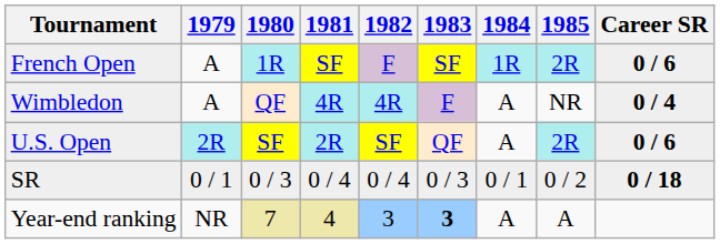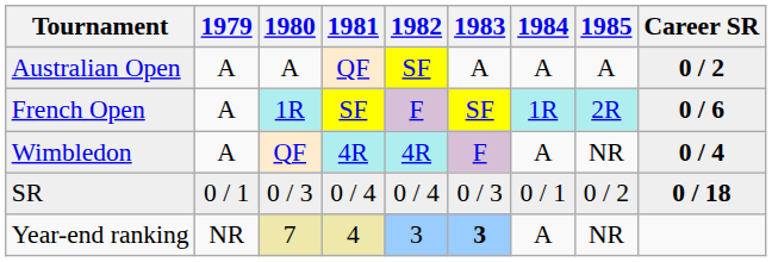 <table class="wikitable" style=font-size:97%>
 <tr bgcolor="#efefef">
 <th>Tournament</th>
 <th><a href='#'>1979</a></th>
 <th><a href='#'>1980</a></th>
 <th><a href='#'>1981</a></th>
 <th><a href='#'>1982</a></th>
 <th><a href='#'>1983</a></th>
 <th><a href='#'>1984</a></th>
 <th><a href='#'>1985</a></th>
 <th>Career SR</th>
+</tr>
+<tr>
+<td style="background:#EFEFEF;"><a href='#'>Australian Open</a></td>
+<td align="center">A</td>
+<td align="center">A</td>
+<td align="center" style="background:#ffebcd;"><a href='#'>QF</a></td>
+<td align="center" style="background:yellow;"><a href='#'>SF</a></td>
+<td align="center">A</td>
+<td align="center">A</td>
+<td align="center">A</td>
+<td align="center" style="background:#EFEFEF;"><strong>0 / 2</strong></td>
 </tr>
 <tr>
 <td style="background:#EFEFEF;"><a href='#'>French Open</a></td>
 <td align="center">A</td>
 <td align="center" style="background:#afeeee;"><a href='#'>1R</a></td>
 <td align="center" style="background:yellow;"><a href='#'>SF</a></td>
 <td align="center" style="background:#D8BFD8;"><a href='#'>F</a></td>
 <td align="center" style="background:yellow;"><a href='#'>SF</a></td>
 <td align="center" style="background:#afeeee;"><a href='#'>1R</a></td>
 <td align="center" style="background:#afeeee;"><a href='#'>2R</a></td>
 <td align="center" style="background:#EFEFEF;"><strong>0 / 6</strong></td>
 </tr>
 <tr>
 <td style="background:#EFEFEF;"><a href='#'>Wimbledon</a></td>
 <td align="center">A</td>
 <td align="center" style="background:#ffebcd;"><a href='#'>QF</a></td>
 <td align="center" style="background:#afeeee;"><a href='#'>4R</a></td>
 <td align="center" style="background:#afeeee;"><a href='#'>4R</a></td>
 <td align="center" style="background:#D8BFD8;"><a href='#'>F</a></td>
 <td align="center">A</td>
 <td align="center">NR</td>
 <td align="center" style="background:#EFEFEF;"><strong>0 / 4</strong></td>
 </tr>
 <tr>
-<td style="background:#EFEFEF;"><a href='#'>U.S. Open</a></td>
-<td align="center" style="background:#afeeee;"><a href='#'>2R</a></td>
-<td align="center" style="background:yellow;"><a href='#'>SF</a></td>
-<td align="center" style="background:#afeeee;"><a href='#'>2R</a></td>
-<td align="center" style="background:yellow;"><a href='#'>SF</a></td>
-<td align="center" style="background:#ffebcd;"><a href='#'>QF</a></td>
-<td align="center">A</td>
-<td align="center" style="background:#afeeee;"><a href='#'>2R</a></td>
-<td align="center" style="background:#EFEFEF;"><strong>0 / 6</strong></td>
-</tr>
-<tr>
 <td style="background:#EFEFEF;">SR</td>
 <td align="center" style="background:#EFEFEF;">0 / 1</td>
 <td align="center" style="background:#EFEFEF;">0 / 3</td>
 <td align="center" style="background:#EFEFEF;">0 / 4</td>
 <td align="center" style="background:#EFEFEF;">0 / 4</td>
 <td align="center" style="background:#EFEFEF;">0 / 3</td>
 <td align="center" style="background:#EFEFEF;">0 / 1</td>
 <td align="center" style="background:#EFEFEF;">0 / 2</td>
 <td align="center" style="background:#EFEFEF;"><strong>0 / 18</strong></td>
 </tr>
 <tr>
 <td align=left>Year-end ranking</td>
 <td align="center">NR</td>
 <td align="center" bgcolor=EEE8AA>7</td>
 <td align="center" bgcolor=EEE8AA>4</td>
 <td align="center" bgcolor=99ccff>3</td>
 <td align="center" bgcolor=99ccff><strong>3</strong></td>
 <td align="center">A</td>
-<td align="center">A</td>
+<td align="center">NR</td>
 <td></td>
 </tr>
 </table>
